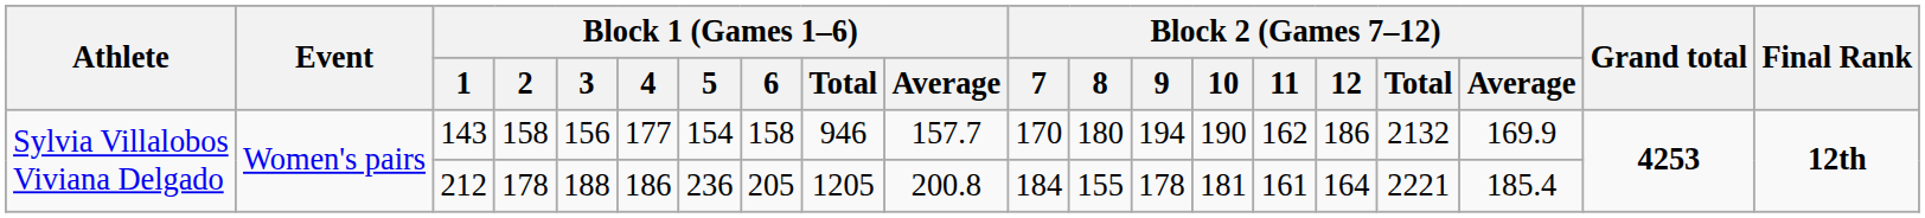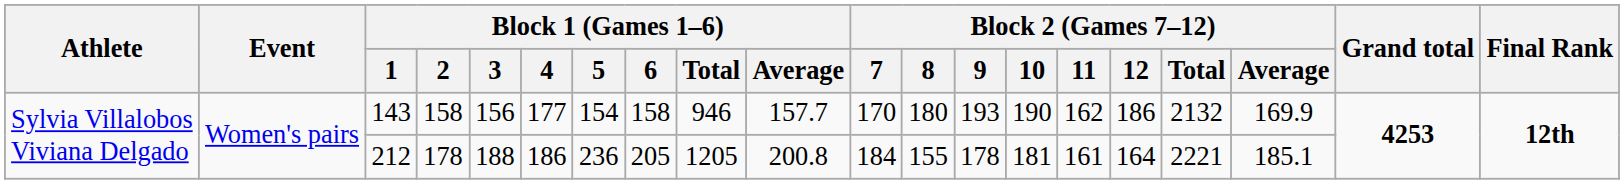 <table class="wikitable" border="1" style="font-size:90%">
 <tr>
 <th rowspan=2>Athlete</th>
 <th rowspan=2>Event</th>
 <th colspan=8>Block 1 (Games 1–6)</th>
 <th colspan=8>Block 2 (Games 7–12)</th>
 <th rowspan=2>Grand total</th>
 <th rowspan=2>Final Rank</th>
 </tr>
 <tr>
 <th>1</th>
 <th>2</th>
 <th>3</th>
 <th>4</th>
 <th>5</th>
 <th>6</th>
 <th>Total</th>
 <th>Average</th>
 <th>7</th>
 <th>8</th>
 <th>9</th>
 <th>10</th>
 <th>11</th>
 <th>12</th>
 <th>Total</th>
 <th>Average</th>
 </tr>
 <tr>
 <td rowspan=2><a href='#'>Sylvia Villalobos</a> <br> <a href='#'>Viviana Delgado</a></td>
 <td rowspan=2><a href='#'>Women's pairs</a></td>
 <td align=center>143</td>
 <td align=center>158</td>
 <td align=center>156</td>
 <td align=center>177</td>
 <td align=center>154</td>
 <td align=center>158</td>
 <td align=center>946</td>
 <td align=center>157.7</td>
 <td align=center>170</td>
 <td align=center>180</td>
-<td align=center>194</td>
+<td align=center>193</td>
 <td align=center>190</td>
 <td align=center>162</td>
 <td align=center>186</td>
 <td align=center>2132</td>
 <td align=center>169.9</td>
 <td align=center rowspan=2><strong>4253</strong></td>
 <td align=center rowspan=2><strong>12th</strong></td>
 </tr>
 <tr>
 <td align=center>212</td>
 <td align=center>178</td>
 <td align=center>188</td>
 <td align=center>186</td>
 <td align=center>236</td>
 <td align=center>205</td>
 <td align=center>1205</td>
 <td align=center>200.8</td>
 <td align=center>184</td>
 <td align=center>155</td>
 <td align=center>178</td>
 <td align=center>181</td>
 <td align=center>161</td>
 <td align=center>164</td>
 <td align=center>2221</td>
-<td align=center>185.4</td>
+<td align=center>185.1</td>
 </tr>
 </table>
